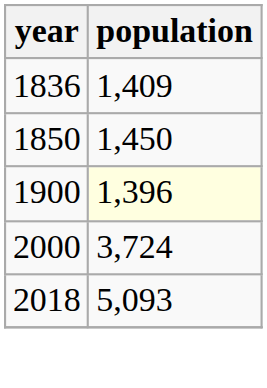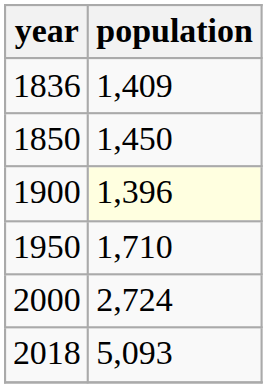 <table class="wikitable">
 <tr>
 <th>year</th>
 <th>population</th>
 </tr>
 <tr>
 <td>1836</td>
 <td>1,409</td>
 </tr>
 <tr>
 <td>1850</td>
 <td>1,450</td>
 </tr>
 <tr>
 <td>1900</td>
 <td style="background: lightyellow;">1,396</td>
 </tr>
 <tr>
+<td>1950</td>
+<td>1,710</td>
+</tr>
+<tr>
 <td>2000</td>
-<td>3,724</td>
+<td>2,724</td>
 </tr>
 <tr>
 <td>2018</td>
 <td>5,093</td>
 </tr>
 <tr>
 </tr>
 </table>
